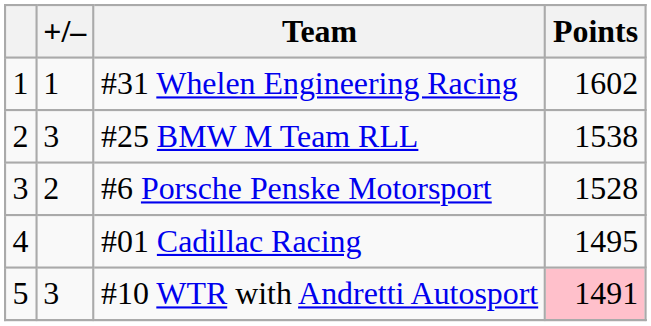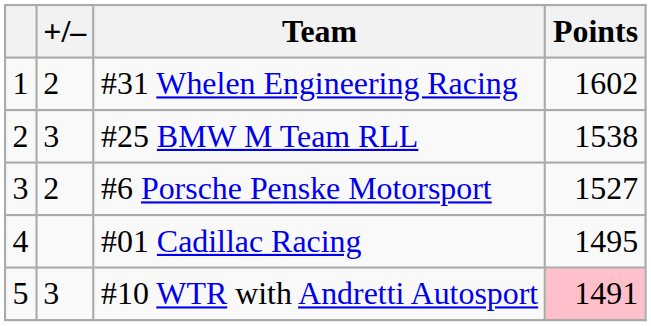 <table class="wikitable" style="font-size: 95%;">
 <tr>
 <th scope="col"></th>
 <th scope="col">+/–</th>
 <th scope="col">Team</th>
 <th scope="col">Points</th>
 </tr>
 <tr>
 <td align=center>1</td>
-<td align="left"> 1</td>
+<td align="left"> 2</td>
 <td> #31 <a href='#'>Whelen Engineering Racing</a></td>
 <td align=right>1602</td>
 </tr>
 <tr>
 <td align=center>2</td>
 <td align="left"> 3</td>
 <td> #25 <a href='#'>BMW M Team RLL</a></td>
 <td align=right>1538</td>
 </tr>
 <tr>
 <td align=center>3</td>
 <td align="left"> 2</td>
 <td> #6 <a href='#'>Porsche Penske Motorsport</a></td>
-<td align=right>1528</td>
+<td align=right>1527</td>
 </tr>
 <tr>
 <td align=center>4</td>
 <td align="left"></td>
 <td> #01 <a href='#'>Cadillac Racing</a></td>
 <td align=right>1495</td>
 </tr>
 <tr>
 <td align=center>5</td>
 <td align="left"> 3</td>
 <td> #10 <a href='#'>WTR</a> with <a href='#'>Andretti Autosport</a></td>
 <td align=right style="background: pink;">1491</td>
 </tr>
 <tr>
 </tr>
 </table>
